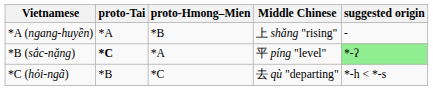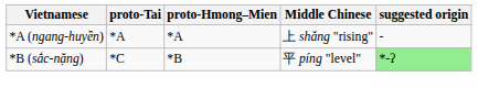 <table class="wikitable" style="margin: 1em auto 1em auto;">
 <tr>
 <th scope="col">Vietnamese</th>
 <th scope="col">proto-Tai</th>
 <th scope="col">proto-Hmong–Mien</th>
 <th scope="col">Middle Chinese</th>
 <th scope="col">suggested origin</th>
 </tr>
 <tr>
 <td>*A (<em>ngang-huyền</em>)</td>
 <td>*A</td>
-<td>*B</td>
+<td>*A</td>
 <td>上 <em>shǎng</em> "rising"</td>
 <td>-</td>
 </tr>
 <tr>
 <td>*B (<em>sắc-nặng</em>)</td>
-<td><strong>*C</strong></td>
-<td>*A</td>
+<td>*C</td>
+<td>*B</td>
 <td>平 <em>píng</em> "level"</td>
 <td style="background: lightgreen;">*-ʔ</td>
 </tr>
-<tr>
-<td>*C (<em>hỏi-ngã</em>)</td>
-<td>*B</td>
-<td>*C</td>
-<td>去 <em>qù</em> "departing"</td>
-<td>*-h < *-s</td>
-</tr>
 </table>
